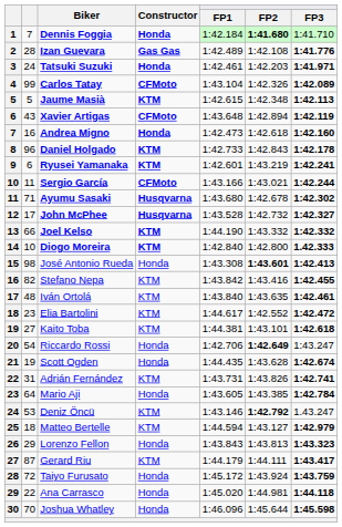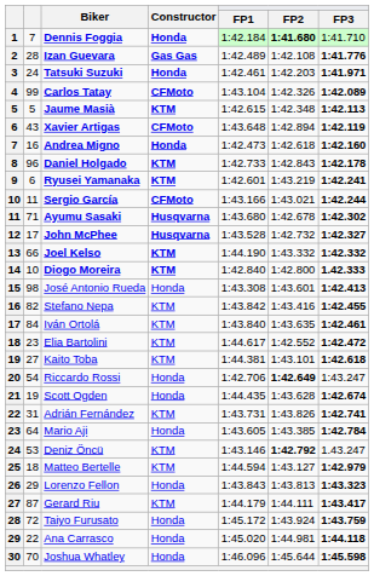 <table class="wikitable sortable" style="font-size: 85%;">
 <tr>
 <th rowspan="2"></th>
 <th rowspan="2"></th>
 <th rowspan="2">Biker</th>
 <th rowspan="2">Constructor</th>
 <th colspan="3" style="background:#eaecf0; text-align:center;"></th>
 </tr>
 <tr>
 <th scope="col">FP1</th>
 <th scope="col">FP2</th>
 <th scope="col">FP3</th>
 </tr>
 <tr>
 <th scope="row">1</th>
 <td align="center">7</td>
 <td><strong> <a href='#'>Dennis Foggia</a></strong></td>
 <td><strong><a href='#'>Honda</a></strong></td>
 <td style="background:#ccffcc;">1:42.184</td>
 <td style="background:#ccffcc;"><strong>1:41.680</strong></td>
 <td style="background:#ccffcc;">1:41.710</td>
 </tr>
 <tr>
 <th scope="row">2</th>
 <td align="center">28</td>
 <td><strong> <a href='#'>Izan Guevara</a></strong></td>
 <td><strong><a href='#'>Gas Gas</a></strong></td>
 <td>1:42.489</td>
 <td>1:42.108</td>
 <td><strong>1:41.776</strong></td>
 </tr>
 <tr>
 <th scope="row">3</th>
 <td align="center">24</td>
 <td><strong> <a href='#'>Tatsuki Suzuki</a></strong></td>
 <td><strong><a href='#'>Honda</a></strong></td>
 <td>1:42.461</td>
 <td>1:42.203</td>
 <td><strong>1:41.971</strong></td>
 </tr>
 <tr>
 <th scope="row">4</th>
 <td align="center">99</td>
 <td><strong></strong> <strong><a href='#'>Carlos Tatay</a></strong></td>
 <td><strong><a href='#'>CFMoto</a></strong></td>
 <td>1:43.104</td>
 <td>1:42.326</td>
 <td><strong>1:42.089</strong></td>
 </tr>
 <tr>
 <th scope="row">5</th>
 <td align="center">5</td>
 <td><strong> <a href='#'>Jaume Masià</a></strong></td>
 <td><strong><a href='#'>KTM</a></strong></td>
 <td>1:42.615</td>
 <td>1:42.348</td>
 <td><strong>1:42.113</strong></td>
 </tr>
 <tr>
 <th scope="row">6</th>
 <td align="center">43</td>
 <td><strong> <a href='#'>Xavier Artigas</a></strong></td>
 <td><strong><a href='#'>CFMoto</a></strong></td>
 <td>1:43.648</td>
 <td>1:42.894</td>
 <td><strong>1:42.119</strong></td>
 </tr>
 <tr>
 <th scope="row">7</th>
 <td align="center">16</td>
 <td><strong> <a href='#'>Andrea Migno</a></strong></td>
 <td><strong><a href='#'>Honda</a></strong></td>
 <td>1:42.473</td>
 <td>1:42.618</td>
 <td><strong>1:42.160</strong></td>
 </tr>
 <tr>
 <th scope="row">8</th>
 <td align="center">96</td>
 <td><strong> <a href='#'>Daniel Holgado</a></strong></td>
 <td><strong><a href='#'>KTM</a></strong></td>
 <td>1:42.733</td>
 <td>1:42.843</td>
 <td><strong>1:42.178</strong></td>
 </tr>
 <tr>
 <th scope="row">9</th>
 <td align="center">6</td>
 <td><strong> <a href='#'>Ryusei Yamanaka</a></strong></td>
 <td><strong><a href='#'>KTM</a></strong></td>
 <td>1:42.601</td>
 <td>1:43.219</td>
 <td><strong>1:42.241</strong></td>
 </tr>
 <tr>
 <th scope="row">10</th>
 <td align="center">11</td>
 <td><strong> <a href='#'>Sergio García</a></strong></td>
 <td><strong><a href='#'>CFMoto</a></strong></td>
 <td>1:43.166</td>
 <td>1:43.021</td>
 <td><strong>1:42.244</strong></td>
 </tr>
 <tr>
 <th scope="row">11</th>
 <td align="center">71</td>
 <td> <strong><a href='#'>Ayumu Sasaki</a></strong></td>
 <td><strong><a href='#'>Husqvarna</a></strong></td>
 <td>1:43.680</td>
 <td>1:42.678</td>
 <td><strong>1:42.302</strong></td>
 </tr>
 <tr>
 <th scope="row">12</th>
 <td align="center">17</td>
 <td> <strong><a href='#'>John McPhee</a></strong></td>
 <td><strong><a href='#'>Husqvarna</a></strong></td>
 <td>1:43.528</td>
 <td>1:42.732</td>
 <td><strong>1:42.327</strong></td>
 </tr>
 <tr>
 <th scope="row">13</th>
 <td align="center">66</td>
 <td> <strong><a href='#'>Joel Kelso</a></strong></td>
 <td><strong><a href='#'>KTM</a></strong></td>
 <td>1:44.190</td>
 <td>1:43.332</td>
 <td><strong>1:42.332</strong></td>
 </tr>
 <tr>
 <th scope="row">14</th>
 <td align="center">10</td>
 <td> <strong><a href='#'>Diogo Moreira</a></strong></td>
 <td><strong><a href='#'>KTM</a></strong></td>
 <td>1:42.840</td>
 <td>1:42.800</td>
 <td><strong>1.42.333</strong></td>
 </tr>
 <tr>
 <th scope="row">15</th>
 <td align="center">98</td>
 <td> <a href='#'>José Antonio Rueda</a></td>
 <td><a href='#'>Honda</a></td>
 <td>1:43.308</td>
-<td><strong>1:43.601</strong></td>
+<td>1:43.601</td>
 <td><strong>1:42.413</strong></td>
 </tr>
 <tr>
 <th scope="row">16</th>
 <td align="center">82</td>
 <td> <a href='#'>Stefano Nepa</a></td>
 <td><a href='#'>KTM</a></td>
 <td>1:43.842</td>
 <td>1:43.416</td>
 <td><strong>1:42.455</strong></td>
 </tr>
 <tr>
 <th scope="row">17</th>
-<td align="center">48</td>
+<td align="center">84</td>
 <td> <a href='#'>Iván Ortolá</a></td>
 <td><a href='#'>KTM</a></td>
 <td>1:43.840</td>
 <td>1:43.635</td>
 <td><strong>1:42.461</strong></td>
 </tr>
 <tr>
 <th scope="row">18</th>
 <td align="center">23</td>
 <td> <a href='#'>Elia Bartolini</a></td>
 <td><a href='#'>KTM</a></td>
 <td>1:44.617</td>
 <td>1:42.552</td>
 <td><strong>1:42.472</strong></td>
 </tr>
 <tr>
 <th scope="row">19</th>
 <td align="center">27</td>
 <td> <a href='#'>Kaito Toba</a></td>
 <td><a href='#'>KTM</a></td>
 <td>1:44.381</td>
 <td>1:43.101</td>
 <td><strong>1:42.618</strong></td>
 </tr>
 <tr>
 <th scope="row">20</th>
 <td align="center">54</td>
 <td> <a href='#'>Riccardo Rossi</a></td>
 <td><a href='#'>Honda</a></td>
 <td>1:42.706</td>
 <td><strong>1:42.649</strong></td>
 <td>1:43.247</td>
 </tr>
 <tr>
 <th scope="row">21</th>
 <td align="center">19</td>
 <td> <a href='#'>Scott Ogden</a></td>
 <td><a href='#'>Honda</a></td>
 <td>1:44.435</td>
 <td>1:43.628</td>
 <td><strong>1:42.674</strong></td>
 </tr>
 <tr>
 <th scope="row">22</th>
 <td align="center">31</td>
 <td> <a href='#'>Adrián Fernández</a></td>
 <td><a href='#'>KTM</a></td>
 <td>1:43.731</td>
 <td>1:43.826</td>
 <td><strong>1:42.741</strong></td>
 </tr>
 <tr>
 <th scope="row">23</th>
 <td align="center">64</td>
 <td> <a href='#'>Mario Aji</a></td>
 <td><a href='#'>Honda</a></td>
 <td>1:43.605</td>
 <td>1:43.385</td>
 <td><strong>1:42.784</strong></td>
 </tr>
 <tr>
 <th scope="row">24</th>
 <td align="center">53</td>
 <td> <a href='#'>Deniz Öncü</a></td>
 <td><a href='#'>KTM</a></td>
 <td>1:43.146</td>
 <td><strong>1:42.792</strong></td>
 <td>1.43.247</td>
 </tr>
 <tr>
 <th scope="row">25</th>
 <td align="center">18</td>
 <td> <a href='#'>Matteo Bertelle</a></td>
 <td><a href='#'>KTM</a></td>
 <td>1:44.594</td>
 <td>1:43.127</td>
 <td><strong>1:42.979</strong></td>
 </tr>
 <tr>
 <th scope="row">26</th>
 <td align="center">29</td>
 <td> <a href='#'>Lorenzo Fellon</a></td>
 <td><a href='#'>Honda</a></td>
 <td>1:43.843</td>
 <td>1:43.813</td>
 <td><strong>1:43.323</strong></td>
 </tr>
 <tr>
 <th scope="row">27</th>
 <td align="center">87</td>
 <td> <a href='#'>Gerard Riu</a></td>
 <td><a href='#'>KTM</a></td>
 <td>1:44.179</td>
 <td>1:44.111</td>
 <td><strong>1:43.417</strong></td>
 </tr>
 <tr>
 <th scope="row">28</th>
 <td align="center">72</td>
 <td> <a href='#'>Taiyo Furusato</a></td>
 <td><a href='#'>Honda</a></td>
 <td>1:45.172</td>
 <td>1:43.924</td>
 <td><strong>1:43.759</strong></td>
 </tr>
 <tr>
 <th scope="row">29</th>
 <td align="center">22</td>
 <td> <a href='#'>Ana Carrasco</a></td>
 <td><a href='#'>Honda</a></td>
 <td>1:45.020</td>
 <td>1:44.981</td>
 <td><strong>1:44.118</strong></td>
 </tr>
 <tr>
 <th scope="row">30</th>
 <td align="center">70</td>
 <td> <a href='#'>Joshua Whatley</a></td>
 <td><a href='#'>Honda</a></td>
 <td>1:46.096</td>
 <td>1:45.644</td>
 <td><strong>1:45.598</strong></td>
 </tr>
 <tr>
 <th colspan="7"></th>
 </tr>
 </table>
